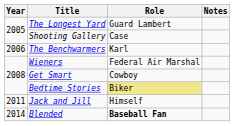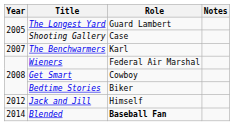 <table class="wikitable sortable">
 <tr>
 <th>Year</th>
 <th>Title</th>
 <th>Role</th>
 <th class="unsortable">Notes</th>
 </tr>
 <tr>
 <td rowspan=2>2005</td>
 <td><em><a href='#'>The Longest Yard</a></em></td>
 <td>Guard Lambert</td>
 <td></td>
 </tr>
 <tr>
 <td><em>Shooting Gallery</em></td>
 <td>Case</td>
 <td></td>
 </tr>
 <tr>
-<td>2006</td>
+<td>2007</td>
 <td><em><a href='#'>The Benchwarmers</a></em></td>
 <td>Karl</td>
 <td></td>
 </tr>
 <tr>
 <td rowspan=3>2008</td>
 <td><em><a href='#'>Wieners</a></em></td>
 <td>Federal Air Marshal</td>
 <td></td>
 </tr>
 <tr>
 <td><em><a href='#'>Get Smart</a></em></td>
 <td>Cowboy</td>
 <td></td>
 </tr>
 <tr>
 <td><em><a href='#'>Bedtime Stories</a></em></td>
-<td style="background: khaki;">Biker</td>
+<td>Biker</td>
 <td></td>
 </tr>
 <tr>
-<td>2011</td>
+<td>2012</td>
 <td><em><a href='#'>Jack and Jill</a></em></td>
 <td>Himself</td>
 <td></td>
 </tr>
 <tr>
 <td>2014</td>
 <td><em><a href='#'>Blended</a></em></td>
 <td><strong>Baseball Fan</strong></td>
 <td></td>
 </tr>
 </table>
